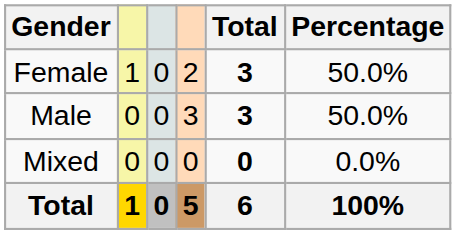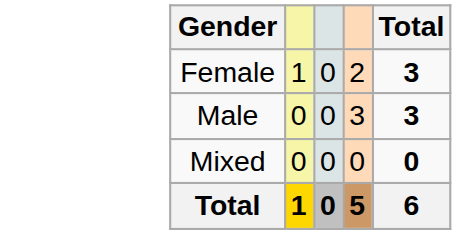 <table class=wikitable style="font-size:85%; float:right; text-align:center">
 <tr>
 <th>Gender</th>
 <td bgcolor=F7F6A8></td>
 <td bgcolor=DCE5E5></td>
 <td bgcolor=FFDAB9></td>
 <th>Total</th>
-<th>Percentage</th>
 </tr>
 <tr>
 <td>Female</td>
 <td bgcolor=F7F6A8>1</td>
 <td bgcolor=DCE5E5>0</td>
 <td bgcolor=FFDAB9>2</td>
 <td><strong>3</strong></td>
-<td>50.0%</td>
 </tr>
 <tr>
 <td>Male</td>
 <td bgcolor=F7F6A8>0</td>
 <td bgcolor=DCE5E5>0</td>
 <td bgcolor=FFDAB9>3</td>
 <td><strong>3</strong></td>
-<td>50.0%</td>
 </tr>
 <tr>
 <td>Mixed</td>
 <td bgcolor=F7F6A8>0</td>
 <td bgcolor=DCE5E5>0</td>
 <td bgcolor=FFDAB9>0</td>
 <td><strong>0</strong></td>
-<td>0.0%</td>
 </tr>
 <tr>
 <th>Total</th>
 <th style=background:gold>1</th>
 <th style=background:silver>0</th>
 <th style=background:#c96>5</th>
 <th>6</th>
-<th>100%</th>
 </tr>
 </table>
